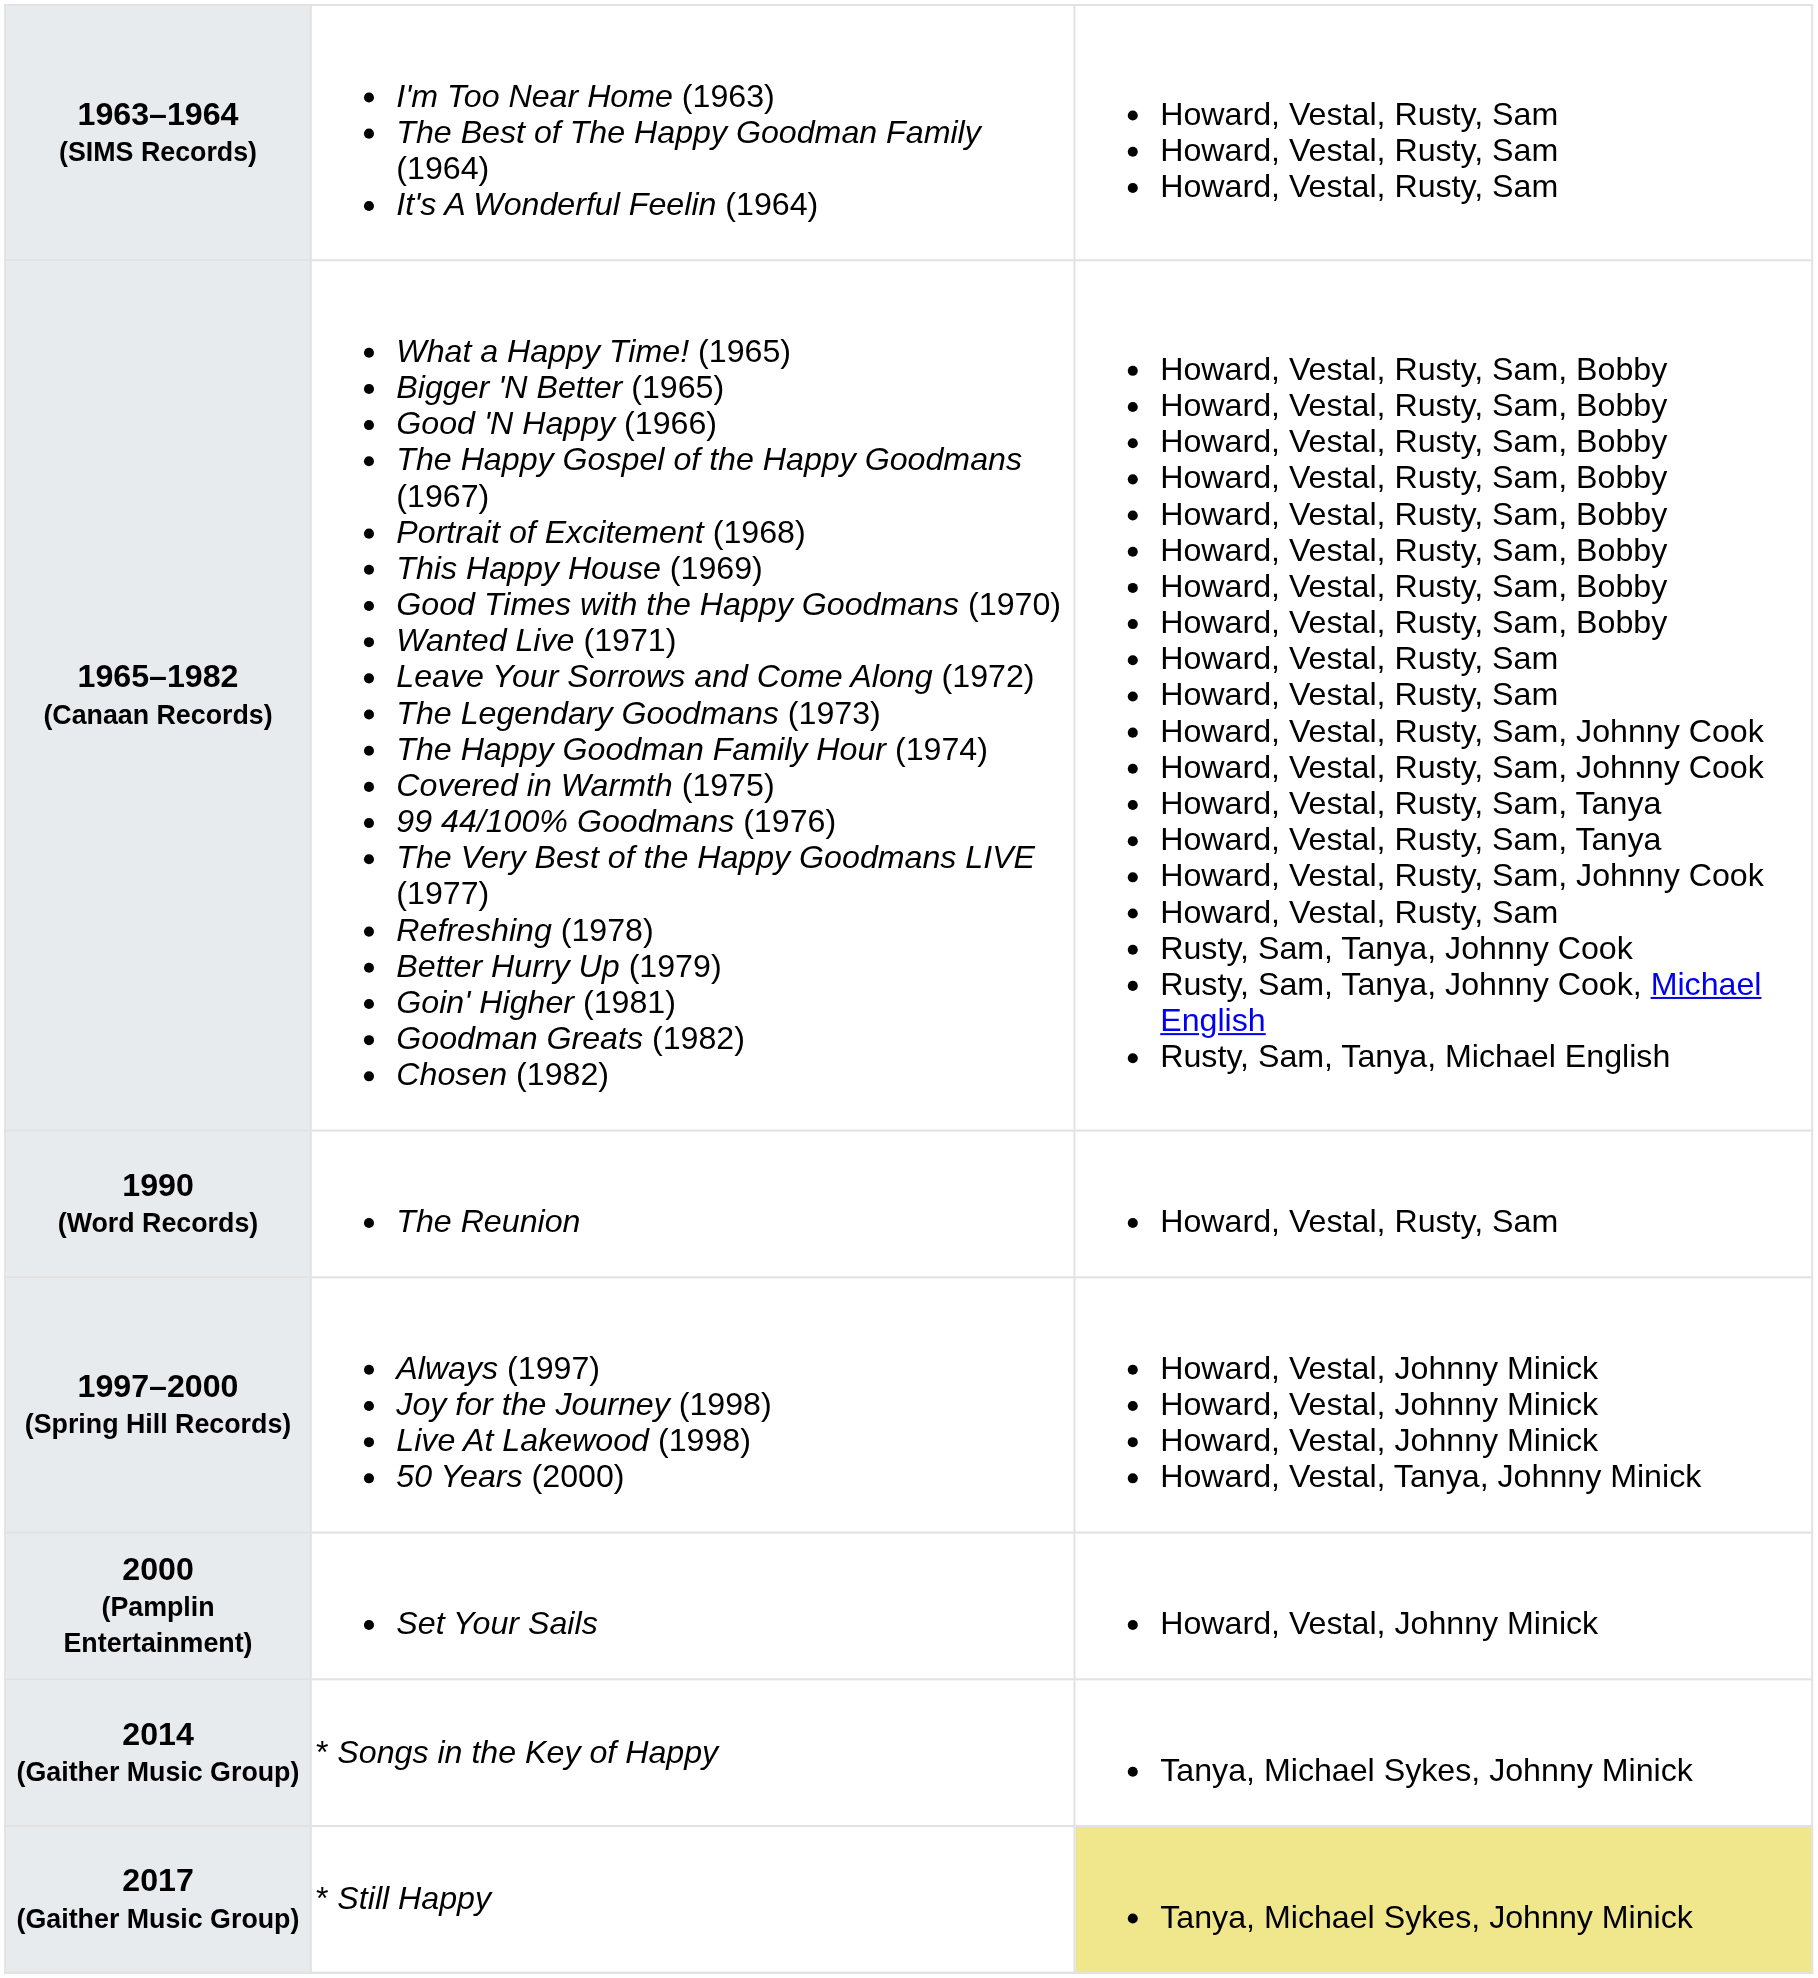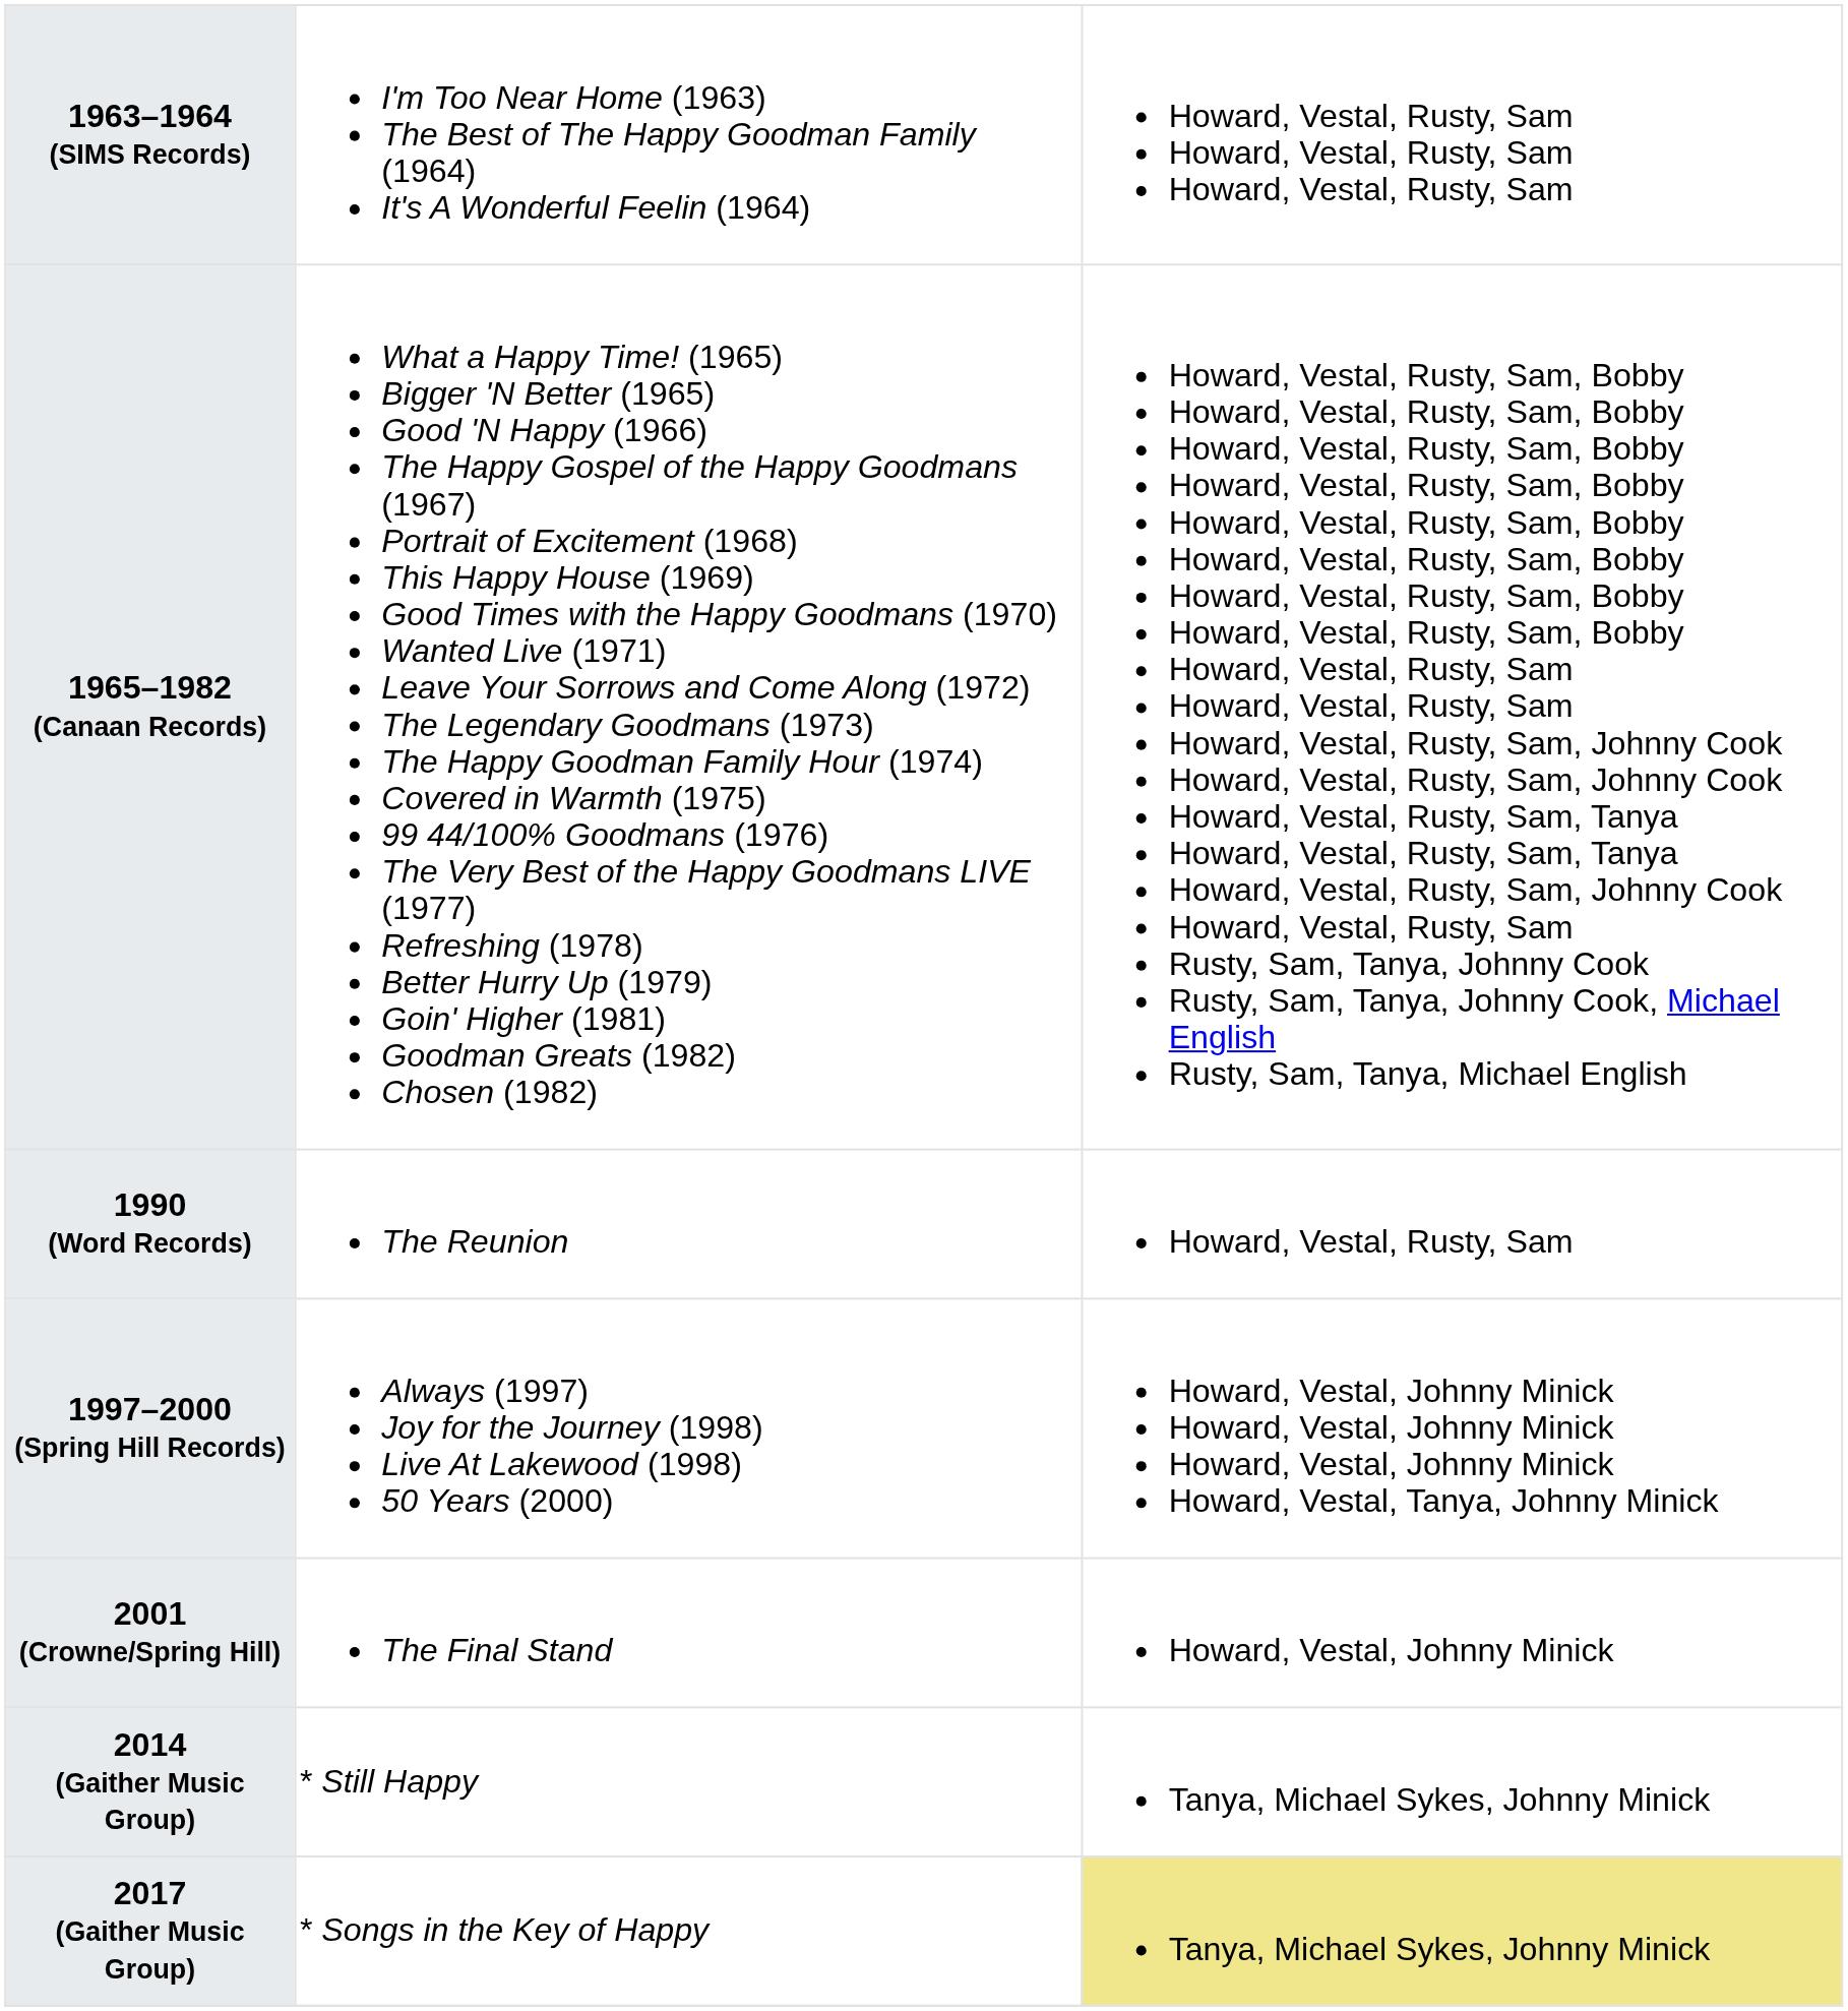 <table class="toccolours"  border=1 cellpadding=2 cellspacing=0 style="width: 900px; margin: 0 0 1em 1em; border-collapse: collapse; border: 1px solid #E2E2E2;">
 <tr>
 <th bgcolor="#E7EBEE">1963–1964<br><small>(SIMS Records)</small></th>
 <td><br><ul><li><em>I'm Too Near Home</em> (1963)</li><li><em>The Best of The Happy Goodman Family</em> (1964)</li><li><em>It's A Wonderful Feelin</em> (1964)</li></ul></td>
 <td><br><ul><li>Howard, Vestal, Rusty, Sam</li><li>Howard, Vestal, Rusty, Sam</li><li>Howard, Vestal, Rusty, Sam</li></ul></td>
 </tr>
 <tr>
 <th bgcolor="#E7EBEE">1965–1982<br><small>(Canaan Records)</small></th>
 <td><br><ul><li><em>What a Happy Time!</em> (1965)</li><li><em>Bigger 'N Better</em> (1965)</li><li><em>Good 'N Happy</em> (1966)</li><li><em>The Happy Gospel of the Happy Goodmans</em> (1967)</li><li><em>Portrait of Excitement</em> (1968)</li><li><em>This Happy House</em> (1969)</li><li><em>Good Times with the Happy Goodmans</em> (1970)</li><li><em>Wanted Live</em> (1971)</li><li><em>Leave Your Sorrows and Come Along</em> (1972)</li><li><em>The Legendary Goodmans</em> (1973)</li><li><em>The Happy Goodman Family Hour</em> (1974)</li><li><em>Covered in Warmth</em> (1975)</li><li><em>99 44/100% Goodmans</em> (1976)</li><li><em>The Very Best of the Happy Goodmans LIVE</em> (1977)</li><li><em>Refreshing</em> (1978)</li><li><em>Better Hurry Up</em> (1979)</li><li><em>Goin' Higher</em> (1981)</li><li><em>Goodman Greats</em> (1982)</li><li><em>Chosen</em> (1982)</li></ul></td>
 <td><br><ul><li>Howard, Vestal, Rusty, Sam, Bobby</li><li>Howard, Vestal, Rusty, Sam, Bobby</li><li>Howard, Vestal, Rusty, Sam, Bobby</li><li>Howard, Vestal, Rusty, Sam, Bobby</li><li>Howard, Vestal, Rusty, Sam, Bobby</li><li>Howard, Vestal, Rusty, Sam, Bobby</li><li>Howard, Vestal, Rusty, Sam, Bobby</li><li>Howard, Vestal, Rusty, Sam, Bobby</li><li>Howard, Vestal, Rusty, Sam</li><li>Howard, Vestal, Rusty, Sam</li><li>Howard, Vestal, Rusty, Sam, Johnny Cook</li><li>Howard, Vestal, Rusty, Sam, Johnny Cook</li><li>Howard, Vestal, Rusty, Sam, Tanya</li><li>Howard, Vestal, Rusty, Sam, Tanya</li><li>Howard, Vestal, Rusty, Sam, Johnny Cook</li><li>Howard, Vestal, Rusty, Sam</li><li>Rusty, Sam, Tanya, Johnny Cook</li><li>Rusty, Sam, Tanya, Johnny Cook, <a href='#'>Michael English</a></li><li>Rusty, Sam, Tanya, Michael English</li></ul></td>
 </tr>
 <tr>
 <th bgcolor="#E7EBEE">1990<br><small>(Word Records)</small></th>
 <td><br><ul><li><em>The Reunion</em></li></ul></td>
 <td><br><ul><li>Howard, Vestal, Rusty, Sam</li></ul></td>
 </tr>
 <tr>
 <th bgcolor="#E7EBEE">1997–2000<br><small>(Spring Hill Records)</small></th>
 <td><br><ul><li><em>Always</em> (1997)</li><li><em>Joy for the Journey</em> (1998)</li><li><em>Live At Lakewood</em> (1998)</li><li><em>50 Years</em> (2000)</li></ul></td>
 <td><br><ul><li>Howard, Vestal, Johnny Minick</li><li>Howard, Vestal, Johnny Minick</li><li>Howard, Vestal, Johnny Minick</li><li>Howard, Vestal, Tanya, Johnny Minick</li></ul></td>
 </tr>
 <tr>
-<th bgcolor="#E7EBEE">2000<br><small>(Pamplin Entertainment)</small></th>
-<td><br><ul><li><em>Set Your Sails</em></li></ul></td>
+<th bgcolor="#E7EBEE">2001<br><small>(Crowne/Spring Hill)</small></th>
+<td><br><ul><li><em>The Final Stand</em></li></ul></td>
 <td><br><ul><li>Howard, Vestal, Johnny Minick</li></ul></td>
 </tr>
 <tr>
 <th bgcolor="#E7EBEE">2014<br><small>(Gaither Music Group)</small></th>
-<td>* <em>Songs in the Key of Happy</em></td>
+<td>* <em>Still Happy</em></td>
 <td><br><ul><li>Tanya, Michael Sykes, Johnny Minick</li></ul></td>
 </tr>
 <tr>
 <th bgcolor="#E7EBEE">2017<br><small>(Gaither Music Group)</small></th>
-<td>* <em>Still Happy</em></td>
+<td>* <em>Songs in the Key of Happy</em></td>
 <td style="background: khaki;"><br><ul><li>Tanya, Michael Sykes, Johnny Minick</li></ul></td>
 </tr>
 <tr>
 </tr>
 </table>
